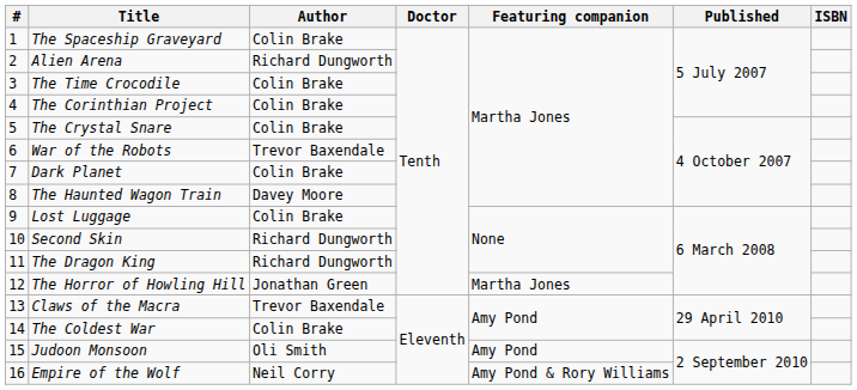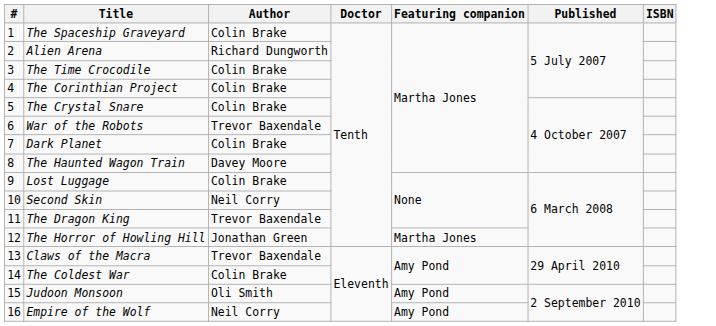 <table class="wikitable">
 <tr>
 <th>#</th>
 <th>Title</th>
 <th>Author</th>
 <th>Doctor</th>
 <th>Featuring companion</th>
 <th>Published</th>
 <th>ISBN</th>
 </tr>
 <tr>
 <td>1</td>
 <td><em>The Spaceship Graveyard</em></td>
 <td>Colin Brake</td>
 <td rowspan="12">Tenth</td>
 <td rowspan="8">Martha Jones</td>
 <td rowspan="4">5 July 2007</td>
 <td></td>
 </tr>
 <tr>
 <td>2</td>
 <td><em>Alien Arena</em></td>
 <td>Richard Dungworth</td>
 <td></td>
 </tr>
 <tr>
 <td>3</td>
 <td><em>The Time Crocodile</em></td>
 <td>Colin Brake</td>
 <td></td>
 </tr>
 <tr>
 <td>4</td>
 <td><em>The Corinthian Project</em></td>
 <td>Colin Brake</td>
 <td></td>
 </tr>
 <tr>
 <td>5</td>
 <td><em>The Crystal Snare</em></td>
 <td>Colin Brake</td>
 <td rowspan="4">4 October 2007</td>
 <td></td>
 </tr>
 <tr>
 <td>6</td>
 <td><em>War of the Robots</em></td>
 <td>Trevor Baxendale</td>
 <td></td>
 </tr>
 <tr>
 <td>7</td>
 <td><em>Dark Planet</em></td>
 <td>Colin Brake</td>
 <td></td>
 </tr>
 <tr>
 <td>8</td>
 <td><em>The Haunted Wagon Train</em></td>
 <td>Davey Moore</td>
 <td></td>
 </tr>
 <tr>
 <td>9</td>
 <td><em>Lost Luggage</em></td>
 <td>Colin Brake</td>
 <td rowspan="3">None</td>
 <td rowspan="4">6 March 2008</td>
 <td></td>
 </tr>
 <tr>
 <td>10</td>
 <td><em>Second Skin</em></td>
-<td>Richard Dungworth</td>
+<td>Neil Corry</td>
 <td></td>
 </tr>
 <tr>
 <td>11</td>
 <td><em>The Dragon King</em></td>
-<td>Richard Dungworth</td>
+<td>Trevor Baxendale</td>
 <td></td>
 </tr>
 <tr>
 <td>12</td>
 <td><em>The Horror of Howling Hill</em></td>
 <td>Jonathan Green</td>
 <td>Martha Jones</td>
 <td></td>
 </tr>
 <tr>
 <td>13</td>
 <td><em>Claws of the Macra</em></td>
 <td>Trevor Baxendale</td>
 <td rowspan="4">Eleventh</td>
 <td rowspan="2">Amy Pond</td>
 <td rowspan="2">29 April 2010</td>
 <td></td>
 </tr>
 <tr>
 <td>14</td>
 <td><em>The Coldest War</em></td>
 <td>Colin Brake</td>
 <td></td>
 </tr>
 <tr>
 <td>15</td>
 <td><em>Judoon Monsoon</em></td>
 <td>Oli Smith</td>
 <td>Amy Pond</td>
 <td rowspan="2">2 September 2010</td>
 <td></td>
 </tr>
 <tr>
 <td>16</td>
 <td><em>Empire of the Wolf</em></td>
 <td>Neil Corry</td>
-<td>Amy Pond & Rory Williams</td>
+<td>Amy Pond</td>
 <td></td>
 </tr>
 </table>
